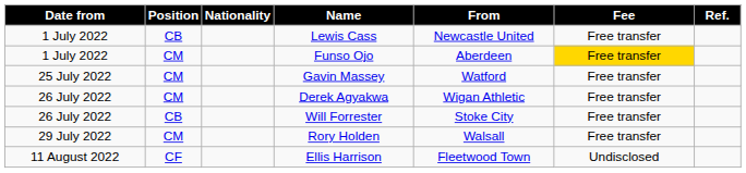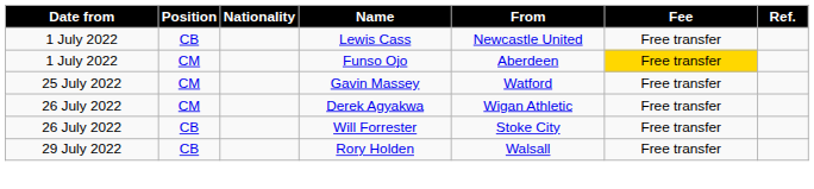 <table class="wikitable"  style="text-align:center; font-size:90%; ">
 <tr>
 <th style="background:#000000; color:#FFFFFF; width:150px;">Date from</th>
 <th style="background:#000000; color:#FFFFFF; width:50px;">Position</th>
 <th style="background:#000000; color:#FFFFFF; width:50px;">Nationality</th>
 <th style="background:#000000; color:#FFFFFF; width:150px;">Name</th>
 <th style="background:#000000; color:#FFFFFF; width:150px;">From</th>
 <th style="background:#000000; color:#FFFFFF; width:150px;">Fee</th>
 <th style="background:#000000; color:#FFFFFF; width:45px;">Ref.</th>
 </tr>
 <tr>
 <td>1 July 2022</td>
 <td><a href='#'>CB</a></td>
 <td></td>
 <td><a href='#'>Lewis Cass</a></td>
 <td><a href='#'>Newcastle United</a></td>
 <td>Free transfer</td>
 <td></td>
 </tr>
 <tr>
 <td>1 July 2022</td>
 <td><a href='#'>CM</a></td>
 <td></td>
 <td><a href='#'>Funso Ojo</a></td>
 <td> <a href='#'>Aberdeen</a></td>
 <td style="background: gold;">Free transfer</td>
 <td></td>
 </tr>
 <tr>
 <td>25 July 2022</td>
 <td><a href='#'>CM</a></td>
 <td></td>
 <td><a href='#'>Gavin Massey</a></td>
 <td><a href='#'>Watford</a></td>
 <td>Free transfer</td>
 <td></td>
 </tr>
 <tr>
 <td>26 July 2022</td>
 <td><a href='#'>CM</a></td>
 <td></td>
 <td><a href='#'>Derek Agyakwa</a></td>
 <td><a href='#'>Wigan Athletic</a></td>
 <td>Free transfer</td>
 <td></td>
 </tr>
 <tr>
 <td>26 July 2022</td>
 <td><a href='#'>CB</a></td>
 <td></td>
 <td><a href='#'>Will Forrester</a></td>
 <td><a href='#'>Stoke City</a></td>
 <td>Free transfer</td>
 <td></td>
 </tr>
 <tr>
 <td>29 July 2022</td>
-<td><a href='#'>CM</a></td>
+<td><a href='#'>CB</a></td>
 <td></td>
 <td><a href='#'>Rory Holden</a></td>
 <td><a href='#'>Walsall</a></td>
 <td>Free transfer</td>
 <td></td>
 </tr>
-<tr>
-<td>11 August 2022</td>
-<td><a href='#'>CF</a></td>
-<td></td>
-<td><a href='#'>Ellis Harrison</a></td>
-<td><a href='#'>Fleetwood Town</a></td>
-<td>Undisclosed</td>
-<td></td>
-</tr>
 </table>
